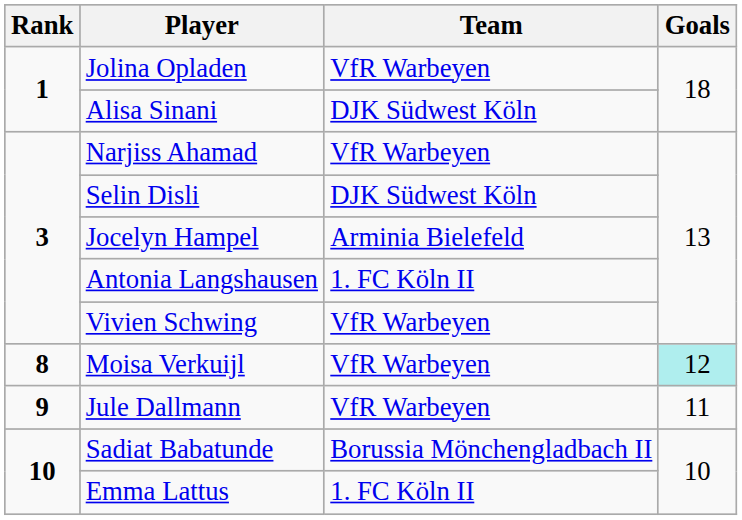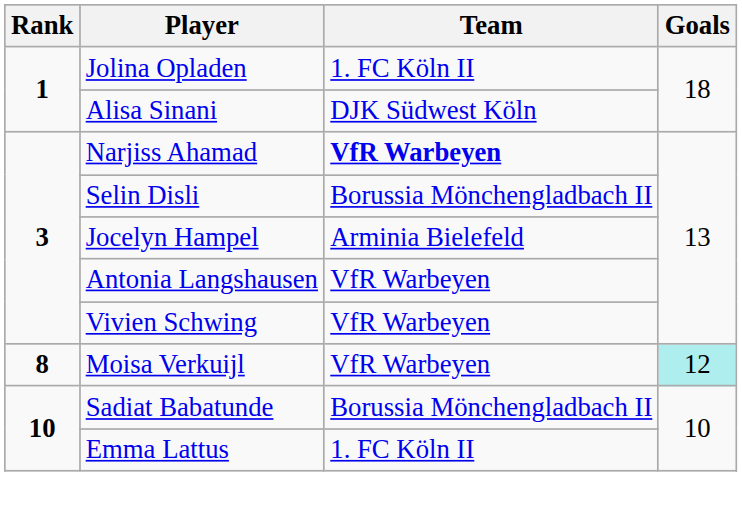 <table class="wikitable sortable" style="text-align:center;">
 <tr>
 <th>Rank</th>
 <th>Player</th>
 <th>Team</th>
 <th>Goals</th>
 </tr>
 <tr>
 <td rowspan = 2><strong>1</strong></td>
 <td style="text-align:left;"> <a href='#'>Jolina Opladen</a></td>
-<td style="text-align:left;"><a href='#'>VfR Warbeyen</a></td>
+<td style="text-align:left;"><a href='#'>1. FC Köln II</a></td>
 <td rowspan = 2>18</td>
 </tr>
 <tr>
 <td style="text-align:left;"> <a href='#'>Alisa Sinani</a></td>
 <td style="text-align:left;"><a href='#'>DJK Südwest Köln</a></td>
 </tr>
 <tr>
 <td rowspan = 5><strong>3</strong></td>
 <td style="text-align:left;"> <a href='#'>Narjiss Ahamad</a></td>
-<td style="text-align:left;"><a href='#'>VfR Warbeyen</a></td>
+<td style="text-align:left;"><strong><a href='#'>VfR Warbeyen</a></strong></td>
 <td rowspan = 5>13</td>
 </tr>
 <tr>
 <td style="text-align:left;"> <a href='#'>Selin Disli</a></td>
-<td style="text-align:left;"><a href='#'>DJK Südwest Köln</a></td>
+<td style="text-align:left;"><a href='#'>Borussia Mönchengladbach II</a></td>
 </tr>
 <tr>
 <td style="text-align:left;"> <a href='#'>Jocelyn Hampel</a></td>
 <td style="text-align:left;"><a href='#'>Arminia Bielefeld</a></td>
 </tr>
 <tr>
 <td style="text-align:left;"> <a href='#'>Antonia Langshausen</a></td>
-<td style="text-align:left;"><a href='#'>1. FC Köln II</a></td>
+<td style="text-align:left;"><a href='#'>VfR Warbeyen</a></td>
 </tr>
 <tr>
 <td style="text-align:left;"> <a href='#'>Vivien Schwing</a></td>
 <td style="text-align:left;"><a href='#'>VfR Warbeyen</a></td>
 </tr>
 <tr>
 <td><strong>8</strong></td>
 <td style="text-align:left;"> <a href='#'>Moisa Verkuijl</a></td>
 <td style="text-align:left;"><a href='#'>VfR Warbeyen</a></td>
 <td style="background: paleturquoise;">12</td>
 </tr>
 <tr>
-<td><strong>9</strong></td>
-<td style="text-align:left;"> <a href='#'>Jule Dallmann</a></td>
-<td style="text-align:left;"><a href='#'>VfR Warbeyen</a></td>
-<td>11</td>
-</tr>
-<tr>
 <td rowspan = 2><strong>10</strong></td>
 <td style="text-align:left;"> <a href='#'>Sadiat Babatunde</a></td>
 <td style="text-align:left;"><a href='#'>Borussia Mönchengladbach II</a></td>
 <td rowspan = 2>10</td>
 </tr>
 <tr>
 <td style="text-align:left;"> <a href='#'>Emma Lattus</a></td>
 <td style="text-align:left;"><a href='#'>1. FC Köln II</a></td>
 </tr>
 </table>
